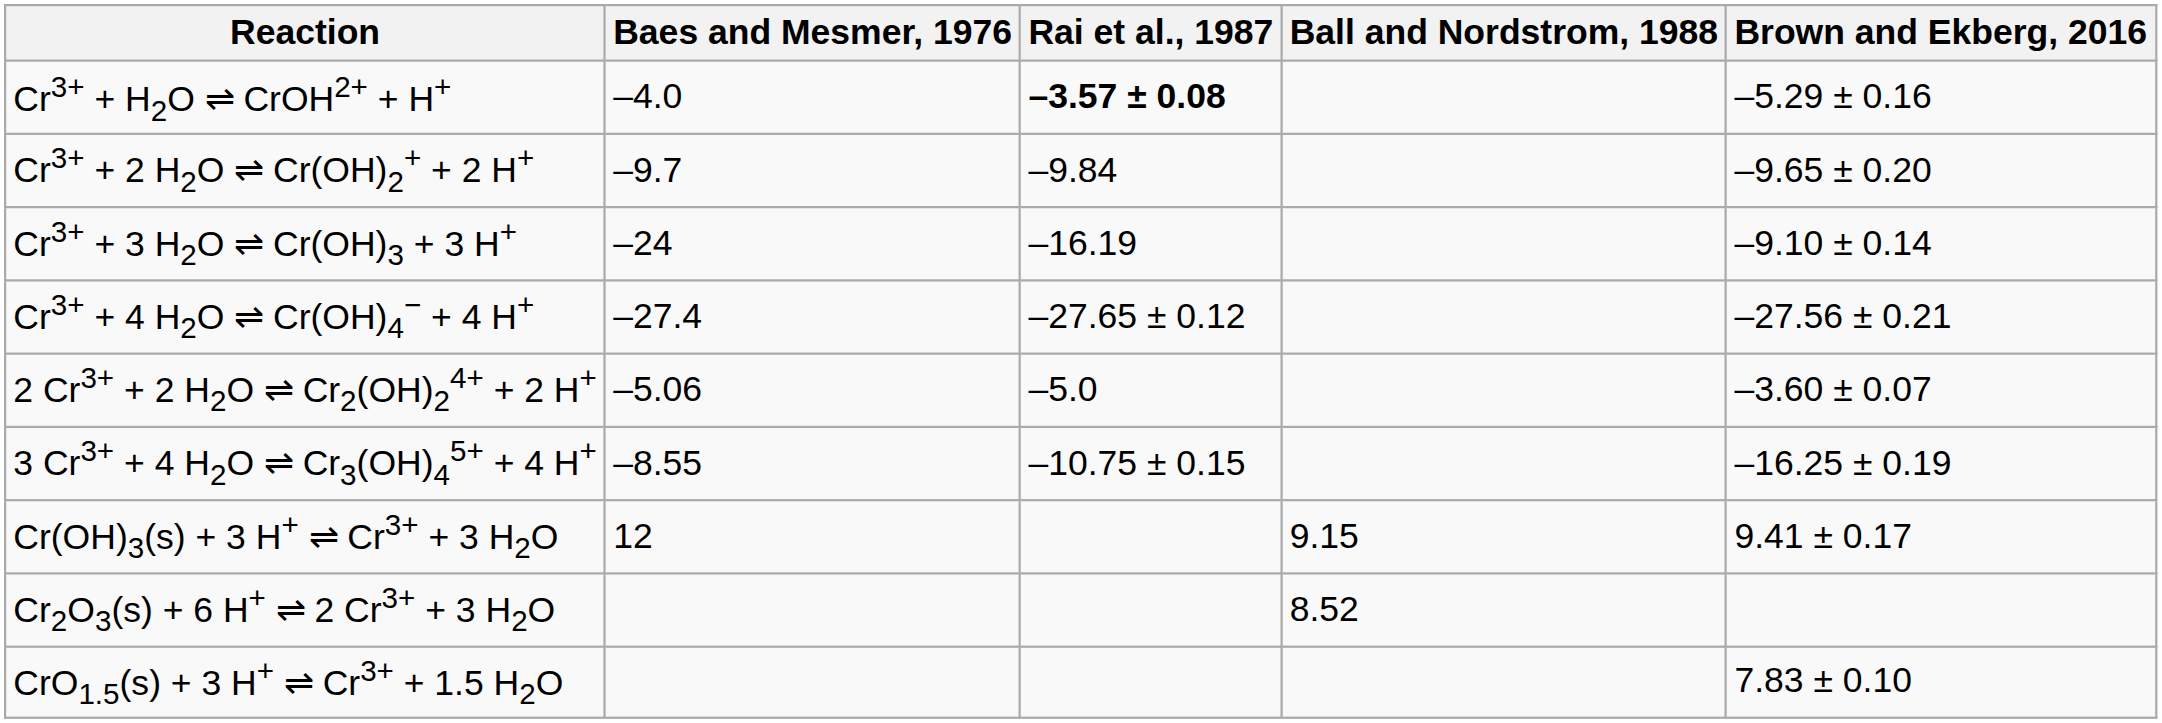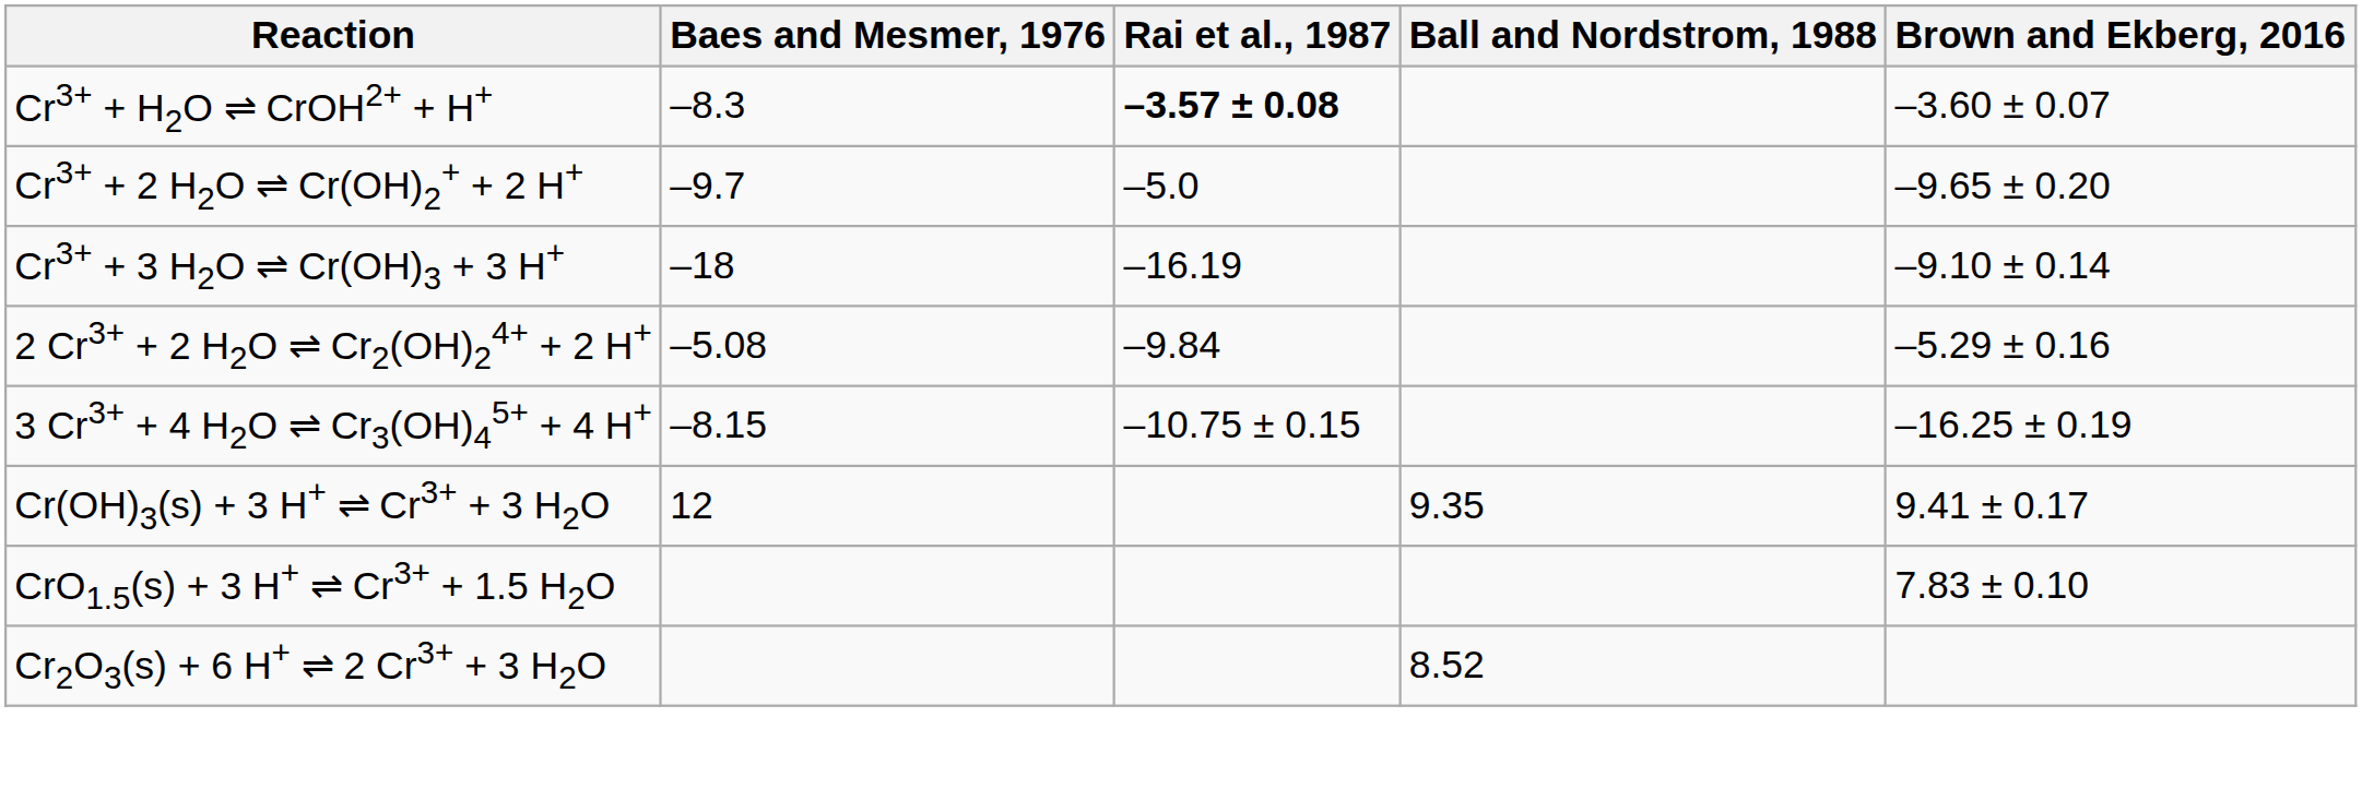 <table class="wikitable">
 <tr>
 <th>Reaction</th>
 <th>Baes and Mesmer, 1976</th>
 <th>Rai et al., 1987</th>
 <th>Ball and Nordstrom, 1988</th>
 <th>Brown and Ekberg, 2016</th>
 </tr>
 <tr>
 <td>Cr<sup>3+</sup> + H<sub>2</sub>O ⇌ CrOH<sup>2+</sup> + H<sup>+</sup></td>
-<td>–4.0</td>
+<td>–8.3</td>
 <td><strong>–3.57 ± 0.08</strong></td>
 <td></td>
-<td>–5.29 ± 0.16</td>
+<td>–3.60 ± 0.07</td>
 </tr>
 <tr>
 <td>Cr<sup>3+</sup> + 2 H<sub>2</sub>O ⇌ Cr(OH)<sub>2</sub><sup>+</sup> + 2 H<sup>+</sup></td>
 <td>–9.7</td>
-<td>–9.84</td>
+<td>–5.0</td>
 <td></td>
 <td>–9.65 ± 0.20</td>
 </tr>
 <tr>
 <td>Cr<sup>3+</sup> + 3 H<sub>2</sub>O ⇌ Cr(OH)<sub>3</sub> + 3 H<sup>+</sup></td>
-<td>–24</td>
+<td>–18</td>
 <td>–16.19</td>
 <td></td>
 <td>–9.10 ± 0.14</td>
 </tr>
 <tr>
-<td>Cr<sup>3+</sup> + 4 H<sub>2</sub>O ⇌ Cr(OH)<sub>4</sub><sup>−</sup> + 4 H<sup>+</sup></td>
-<td>–27.4</td>
-<td>–27.65 ± 0.12</td>
+<td>2 Cr<sup>3+</sup> + 2 H<sub>2</sub>O ⇌ Cr<sub>2</sub>(OH)<sub>2</sub><sup>4+</sup> + 2 H<sup>+</sup></td>
+<td>–5.08</td>
+<td>–9.84</td>
 <td></td>
-<td>–27.56 ± 0.21</td>
-</tr>
-<tr>
-<td>2 Cr<sup>3+</sup> + 2 H<sub>2</sub>O ⇌ Cr<sub>2</sub>(OH)<sub>2</sub><sup>4+</sup> + 2 H<sup>+</sup></td>
-<td>–5.06</td>
-<td>–5.0</td>
-<td></td>
-<td>–3.60 ± 0.07</td>
+<td>–5.29 ± 0.16</td>
 </tr>
 <tr>
 <td>3 Cr<sup>3+</sup> + 4 H<sub>2</sub>O ⇌ Cr<sub>3</sub>(OH)<sub>4</sub><sup>5+</sup> + 4 H<sup>+</sup></td>
-<td>–8.55</td>
+<td>–8.15</td>
 <td>–10.75 ± 0.15</td>
 <td></td>
 <td>–16.25 ± 0.19</td>
 </tr>
 <tr>
 <td>Cr(OH)<sub>3</sub>(s) + 3 H<sup>+</sup> ⇌ Cr<sup>3+</sup> + 3 H<sub>2</sub>O</td>
 <td>12</td>
 <td></td>
-<td>9.15</td>
+<td>9.35</td>
 <td>9.41 ± 0.17</td>
+</tr>
+<tr>
+<td>CrO<sub>1.5</sub>(s) + 3 H<sup>+</sup> ⇌ Cr<sup>3+</sup> + 1.5 H<sub>2</sub>O</td>
+<td></td>
+<td></td>
+<td></td>
+<td>7.83 ± 0.10</td>
 </tr>
 <tr>
 <td>Cr<sub>2</sub>O<sub>3</sub>(s) + 6 H<sup>+</sup> ⇌ 2 Cr<sup>3+</sup> + 3 H<sub>2</sub>O</td>
 <td></td>
 <td></td>
 <td>8.52</td>
 <td></td>
 </tr>
-<tr>
-<td>CrO<sub>1.5</sub>(s) + 3 H<sup>+</sup> ⇌ Cr<sup>3+</sup> + 1.5 H<sub>2</sub>O</td>
-<td></td>
-<td></td>
-<td></td>
-<td>7.83 ± 0.10</td>
-</tr>
 </table>
